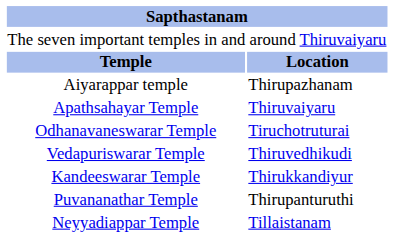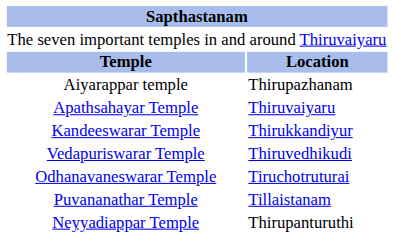 <table class="toccolours" style="clear:right; float:right; background:#ffffff; margin: 0 0 0.5em 1em; width:275">
 <tr>
 <th style="background:#A8BDEC;text-align:center;" colspan="2">  <strong>Sapthastanam</strong>  </th>
 </tr>
 <tr>
 <td style="text-align:center;" colspan="2">The seven important temples in and around <a href='#'>Thiruvaiyaru</a></td>
 </tr>
 <tr>
 <td style="text-align:center;background:#A8BDEC"><strong>Temple</strong></td>
 <td style="text-align:center;background:#A8BDEC"><strong>Location</strong></td>
 </tr>
 <tr>
 <td style="text-align:center;">Aiyarappar temple</td>
 <td>Thirupazhanam</td>
 </tr>
 <tr>
 <td style="text-align:center;"><a href='#'>Apathsahayar Temple</a></td>
 <td><a href='#'>Thiruvaiyaru</a></td>
 </tr>
 <tr>
-<td style="text-align:center;"><a href='#'>Odhanavaneswarar Temple</a></td>
-<td><a href='#'>Tiruchotruturai</a></td>
+<td style="text-align:center;"><a href='#'>Kandeeswarar Temple</a></td>
+<td><a href='#'>Thirukkandiyur</a></td>
 </tr>
 <tr>
 <td style="text-align:center;"><a href='#'>Vedapuriswarar Temple</a></td>
 <td><a href='#'>Thiruvedhikudi</a></td>
 </tr>
 <tr>
-<td style="text-align:center;"><a href='#'>Kandeeswarar Temple</a></td>
-<td><a href='#'>Thirukkandiyur</a></td>
+<td style="text-align:center;"><a href='#'>Odhanavaneswarar Temple</a></td>
+<td><a href='#'>Tiruchotruturai</a></td>
 </tr>
 <tr>
 <td style="text-align:center;"><a href='#'>Puvananathar Temple</a></td>
-<td>Thirupanturuthi</td>
+<td><a href='#'>Tillaistanam</a></td>
 </tr>
 <tr>
 <td style="text-align:center;"><a href='#'>Neyyadiappar Temple</a></td>
-<td><a href='#'>Tillaistanam</a></td>
+<td>Thirupanturuthi</td>
 </tr>
 <tr>
 </tr>
 </table>
